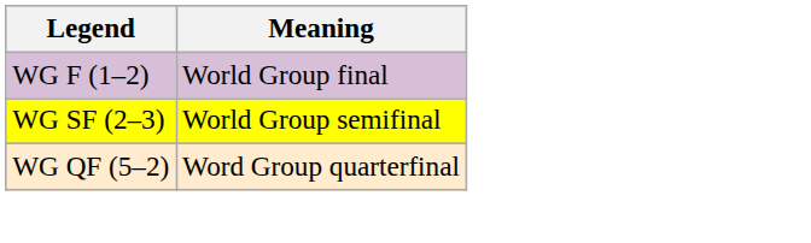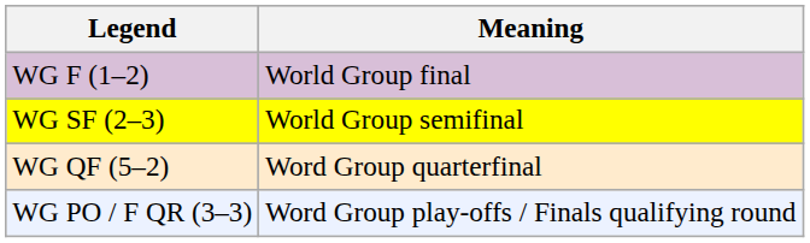 <table class=wikitable style=font-size:90%>
 <tr>
 <th>Legend</th>
 <th>Meaning</th>
 </tr>
 <tr bgcolor=thistle>
 <td>WG F (1–2)</td>
 <td>World Group final</td>
 </tr>
 <tr bgcolor=yellow>
 <td>WG SF (2–3)</td>
 <td>World Group semifinal</td>
 </tr>
 <tr bgcolor=ffebcd>
 <td>WG QF (5–2)</td>
 <td>Word Group quarterfinal</td>
 </tr>
+<tr bgcolor="ecf2ff">
+<td>WG PO / F QR (3–3)</td>
+<td>Word Group play-offs / Finals qualifying round</td>
+</tr>
 </table>
